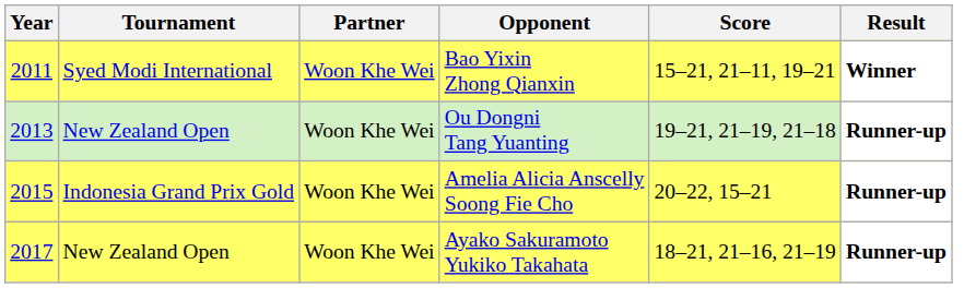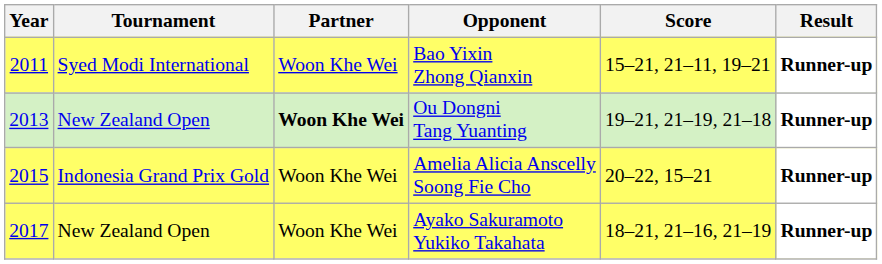 <table class="sortable wikitable" style="font-size: 90%;">
 <tr>
 <th>Year</th>
 <th>Tournament</th>
 <th>Partner</th>
 <th>Opponent</th>
 <th>Score</th>
 <th>Result</th>
 </tr>
 <tr style="background:#FFFF67">
 <td align="center"><a href='#'>2011</a></td>
 <td align="left"><a href='#'>Syed Modi International</a></td>
 <td align="left"> <a href='#'>Woon Khe Wei</a></td>
 <td align="left"> <a href='#'>Bao Yixin</a><br> <a href='#'>Zhong Qianxin</a></td>
 <td align="left">15–21, 21–11, 19–21</td>
-<td style="text-align:left; background:white"> <strong>Winner</strong></td>
+<td style="text-align:left; background:white"> <strong>Runner-up</strong></td>
 </tr>
 <tr style="background:#D4F1C5">
 <td align="center"><a href='#'>2013</a></td>
 <td align="left"><a href='#'>New Zealand Open</a></td>
-<td align="left"> Woon Khe Wei</td>
+<td align="left"><strong> Woon Khe Wei</strong></td>
 <td align="left"> <a href='#'>Ou Dongni</a><br> <a href='#'>Tang Yuanting</a></td>
 <td align="left">19–21, 21–19, 21–18</td>
 <td style="text-align:left; background:white"> <strong>Runner-up</strong></td>
 </tr>
 <tr style="background:#FFFF67">
 <td align="center"><a href='#'>2015</a></td>
 <td align="left"><a href='#'>Indonesia Grand Prix Gold</a></td>
 <td align="left"> Woon Khe Wei</td>
 <td align="left"> <a href='#'>Amelia Alicia Anscelly</a><br> <a href='#'>Soong Fie Cho</a></td>
 <td align="left">20–22, 15–21</td>
 <td style="text-align:left; background:white"> <strong>Runner-up</strong></td>
 </tr>
 <tr style="background:#FFFF67">
 <td align="center"><a href='#'>2017</a></td>
 <td align="left">New Zealand Open</td>
 <td align="left"> Woon Khe Wei</td>
 <td align="left"> <a href='#'>Ayako Sakuramoto</a><br> <a href='#'>Yukiko Takahata</a></td>
 <td align="left">18–21, 21–16, 21–19</td>
 <td style="text-align:left; background:white"> <strong>Runner-up</strong></td>
 </tr>
 </table>
